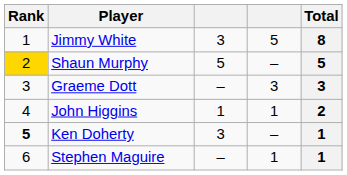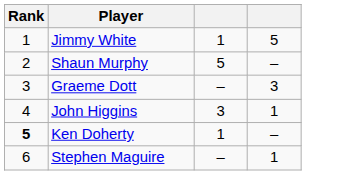 <table class="wikitable">
 <tr>
 <th width=30>Rank</th>
 <th width=150>Player</th>
 <th width=50></th>
 <th width=50></th>
-<th width=30>Total</th>
 </tr>
 <tr>
 <td align="center">1</td>
 <td> <a href='#'>Jimmy White</a></td>
-<td align="center">3</td>
+<td align="center">1</td>
 <td align="center">5</td>
-<th>8</th>
 </tr>
 <tr>
-<td align="center" style="background: gold;">2</td>
+<td align="center">2</td>
 <td> <a href='#'>Shaun Murphy</a></td>
 <td align="center">5</td>
 <td align="center">–</td>
-<th>5</th>
 </tr>
 <tr>
 <td align="center">3</td>
 <td> <a href='#'>Graeme Dott</a></td>
 <td align="center">–</td>
 <td align="center">3</td>
-<th>3</th>
 </tr>
 <tr>
 <td align="center">4</td>
 <td> <a href='#'>John Higgins</a></td>
+<td align="center">3</td>
 <td align="center">1</td>
-<td align="center">1</td>
-<th>2</th>
 </tr>
 <tr>
 <td align="center"><strong>5</strong></td>
 <td> <a href='#'>Ken Doherty</a></td>
-<td align="center">3</td>
+<td align="center">1</td>
 <td align="center">–</td>
-<th>1</th>
 </tr>
 <tr>
 <td align="center">6</td>
 <td> <a href='#'>Stephen Maguire</a></td>
 <td align="center">–</td>
 <td align="center">1</td>
-<th>1</th>
 </tr>
 </table>
